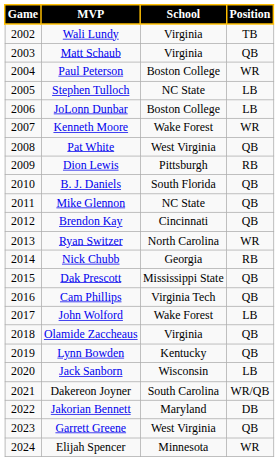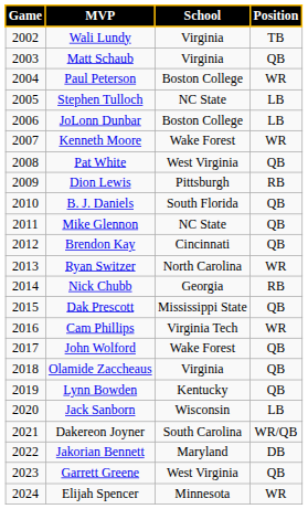 <table class="wikitable" style="text-align:center">
 <tr>
 <th style="background:#000000; color:#FFFFFF; border: 2px solid #FFBF00;">Game</th>
 <th style="background:#000000; color:#FFFFFF; border: 2px solid #FFBF00;">MVP</th>
 <th style="background:#000000; color:#FFFFFF; border: 2px solid #FFBF00;">School</th>
 <th style="background:#000000; color:#FFFFFF; border: 2px solid #FFBF00;">Position</th>
 </tr>
 <tr>
 <td>2002</td>
 <td><a href='#'>Wali Lundy</a></td>
 <td>Virginia</td>
 <td>TB</td>
 </tr>
 <tr>
 <td>2003</td>
 <td><a href='#'>Matt Schaub</a></td>
 <td>Virginia</td>
 <td>QB</td>
 </tr>
 <tr>
 <td>2004</td>
 <td><a href='#'>Paul Peterson</a></td>
 <td>Boston College</td>
 <td>WR</td>
 </tr>
 <tr>
 <td>2005</td>
 <td><a href='#'>Stephen Tulloch</a></td>
 <td>NC State</td>
 <td>LB</td>
 </tr>
 <tr>
 <td>2006</td>
 <td><a href='#'>JoLonn Dunbar</a></td>
 <td>Boston College</td>
 <td>LB</td>
 </tr>
 <tr>
 <td>2007</td>
 <td><a href='#'>Kenneth Moore</a></td>
 <td>Wake Forest</td>
 <td>WR</td>
 </tr>
 <tr>
 <td>2008</td>
 <td><a href='#'>Pat White</a></td>
 <td>West Virginia</td>
 <td>QB</td>
 </tr>
 <tr>
 <td>2009</td>
 <td><a href='#'>Dion Lewis</a></td>
 <td>Pittsburgh</td>
 <td>RB</td>
 </tr>
 <tr>
 <td>2010</td>
 <td><a href='#'>B. J. Daniels</a></td>
 <td>South Florida</td>
 <td>QB</td>
 </tr>
 <tr>
 <td>2011</td>
 <td><a href='#'>Mike Glennon</a></td>
 <td>NC State</td>
 <td>QB</td>
 </tr>
 <tr>
 <td>2012</td>
 <td><a href='#'>Brendon Kay</a></td>
 <td>Cincinnati</td>
 <td>QB</td>
 </tr>
 <tr>
 <td>2013</td>
 <td><a href='#'>Ryan Switzer</a></td>
 <td>North Carolina</td>
 <td>WR</td>
 </tr>
 <tr>
 <td>2014</td>
 <td><a href='#'>Nick Chubb</a></td>
 <td>Georgia</td>
 <td>RB</td>
 </tr>
 <tr>
 <td>2015</td>
 <td><a href='#'>Dak Prescott</a></td>
 <td>Mississippi State</td>
 <td>QB</td>
 </tr>
 <tr>
 <td>2016</td>
 <td><a href='#'>Cam Phillips</a></td>
 <td>Virginia Tech</td>
-<td>QB</td>
+<td>WR</td>
 </tr>
 <tr>
 <td>2017</td>
 <td><a href='#'>John Wolford</a></td>
 <td>Wake Forest</td>
-<td>LB</td>
+<td>QB</td>
 </tr>
 <tr>
 <td>2018</td>
 <td><a href='#'>Olamide Zaccheaus</a></td>
 <td>Virginia</td>
 <td>QB</td>
 </tr>
 <tr>
 <td>2019</td>
 <td><a href='#'>Lynn Bowden</a></td>
 <td>Kentucky</td>
 <td>QB</td>
 </tr>
 <tr>
 <td>2020</td>
 <td><a href='#'>Jack Sanborn</a></td>
 <td>Wisconsin</td>
 <td>LB</td>
 </tr>
 <tr>
 <td>2021</td>
 <td>Dakereon Joyner</td>
 <td>South Carolina</td>
 <td>WR/QB</td>
 </tr>
 <tr>
 <td>2022</td>
 <td><a href='#'>Jakorian Bennett</a></td>
 <td>Maryland</td>
 <td>DB</td>
 </tr>
 <tr>
 <td>2023</td>
 <td><a href='#'>Garrett Greene</a></td>
 <td>West Virginia</td>
 <td>QB</td>
 </tr>
 <tr>
 <td>2024</td>
 <td>Elijah Spencer</td>
 <td>Minnesota</td>
 <td>WR</td>
 </tr>
 </table>
